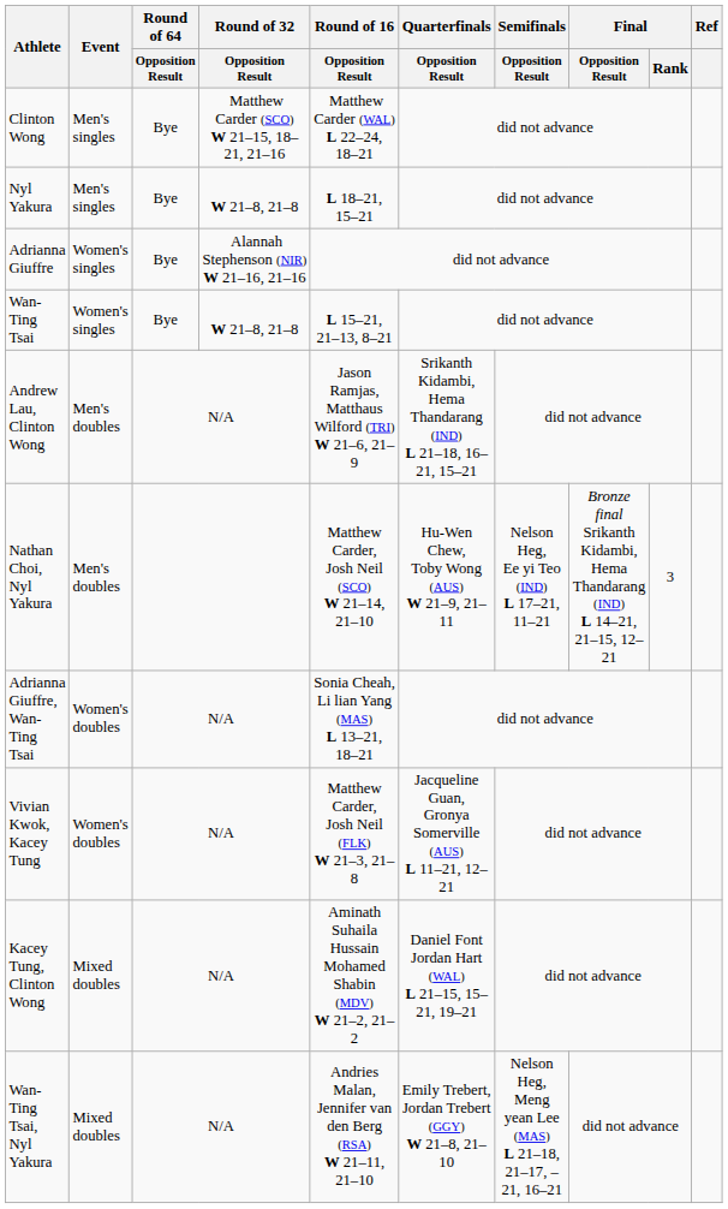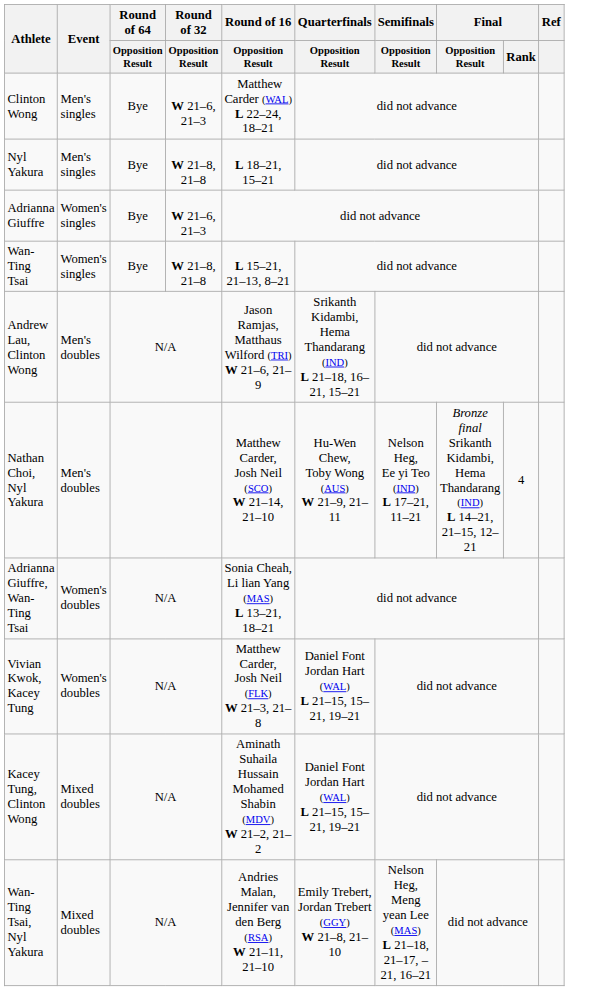 <table class=wikitable style="font-size:90%">
 <tr>
 <th rowspan="2">Athlete</th>
 <th rowspan="2">Event</th>
 <th>Round of 64</th>
 <th>Round of 32</th>
 <th>Round of 16</th>
 <th>Quarterfinals</th>
 <th>Semifinals</th>
 <th colspan="2">Final</th>
 <th>Ref</th>
 </tr>
 <tr>
 <th style="line-height:1em"><small>Opposition<br>Result</small></th>
 <th style="line-height:1em"><small>Opposition<br>Result</small></th>
 <th style="line-height:1em"><small>Opposition<br>Result</small></th>
 <th style="line-height:1em"><small>Opposition<br>Result</small></th>
 <th style="line-height:1em"><small>Opposition<br>Result</small></th>
 <th style="line-height:1em"><small>Opposition<br>Result</small></th>
 <th>Rank</th>
 <th></th>
 </tr>
 <tr>
 <td>Clinton Wong</td>
 <td>Men's singles</td>
 <td align="center">Bye</td>
-<td align="center"> Matthew Carder <small>(<a href='#'>SCO</a>)</small><br><strong>W</strong> 21–15, 18–21, 21–16</td>
+<td align="center"><br><strong>W</strong> 21–6, 21–3</td>
 <td align="center"> Matthew Carder <small>(<a href='#'>WAL</a>)</small><br><strong>L</strong> 22–24, 18–21</td>
 <td align="center" colspan=4>did not advance</td>
 <td align="center"></td>
 </tr>
 <tr>
 <td>Nyl Yakura</td>
 <td>Men's singles</td>
 <td align="center">Bye</td>
 <td align="center"><br><strong>W</strong> 21–8, 21–8</td>
 <td align="center"><br><strong>L</strong> 18–21, 15–21</td>
 <td align="center" colspan=4>did not advance</td>
 <td align="center"></td>
 </tr>
 <tr>
 <td>Adrianna Giuffre</td>
 <td>Women's singles</td>
 <td align="center">Bye</td>
-<td align="center"> Alannah Stephenson <small>(<a href='#'>NIR</a>)</small><br><strong>W</strong> 21–16, 21–16</td>
+<td align="center"><br><strong>W</strong> 21–6, 21–3</td>
 <td align="center" colspan=5>did not advance</td>
 <td align="center"></td>
 </tr>
 <tr>
 <td>Wan-Ting Tsai</td>
 <td>Women's singles</td>
 <td align="center">Bye</td>
 <td align="center"><br><strong>W</strong> 21–8, 21–8</td>
 <td align="center"><br><strong>L</strong> 15–21, 21–13, 8–21</td>
 <td align="center" colspan=4>did not advance</td>
 <td align="center"></td>
 </tr>
 <tr>
 <td>Andrew Lau,<br>Clinton Wong</td>
 <td>Men's doubles</td>
 <td align="center" colspan=2>N/A</td>
 <td align="center"> Jason Ramjas,<br>Matthaus Wilford <small>(<a href='#'>TRI</a>)</small><br><strong>W</strong> 21–6, 21–9</td>
 <td align="center"> Srikanth Kidambi,<br>Hema Thandarang <small>(<a href='#'>IND</a>)</small><br><strong>L</strong> 21–18, 16–21, 15–21</td>
 <td align="center" colspan=3>did not advance</td>
 <td align="center"></td>
 </tr>
 <tr>
 <td>Nathan Choi,<br>Nyl Yakura</td>
 <td>Men's doubles</td>
 <td align="center" colspan=2></td>
 <td align="center"> Matthew Carder,<br>Josh Neil <small>(<a href='#'>SCO</a>)</small><br><strong>W</strong> 21–14, 21–10</td>
 <td align="center"> Hu-Wen Chew,<br>Toby Wong <small>(<a href='#'>AUS</a>)</small><br><strong>W</strong> 21–9, 21–11</td>
 <td align="center"> Nelson Heg,<br>Ee yi Teo <small>(<a href='#'>IND</a>)</small><br><strong>L</strong> 17–21, 11–21</td>
 <td align="center"><em>Bronze final</em><br> Srikanth Kidambi,<br>Hema Thandarang <small>(<a href='#'>IND</a>)</small><br><strong>L</strong> 14–21, 21–15, 12–21</td>
-<td align="center">3</td>
+<td align="center">4</td>
 <td align="center"></td>
 </tr>
 <tr>
 <td>Adrianna Giuffre,<br>Wan-Ting Tsai</td>
 <td>Women's doubles</td>
 <td align="center" colspan=2>N/A</td>
 <td align="center"> Sonia Cheah,<br>Li lian Yang <small>(<a href='#'>MAS</a>)</small><br><strong>L</strong> 13–21, 18–21</td>
 <td align="center" colspan=4>did not advance</td>
 <td align="center"></td>
 </tr>
 <tr>
 <td>Vivian Kwok,<br>Kacey Tung</td>
 <td>Women's doubles</td>
 <td align="center" colspan=2>N/A</td>
 <td align="center"> Matthew Carder,<br>Josh Neil <small>(<a href='#'>FLK</a>)</small><br><strong>W</strong> 21–3, 21–8</td>
-<td align="center"> Jacqueline Guan,<br>Gronya Somerville <small>(<a href='#'>AUS</a>)</small><br><strong>L</strong> 11–21, 12–21</td>
+<td align="center"> Daniel Font<br>Jordan Hart <small>(<a href='#'>WAL</a>)</small><br><strong>L</strong> 21–15, 15–21, 19–21</td>
 <td align="center" colspan=3>did not advance</td>
 <td align="center"></td>
 </tr>
 <tr>
 <td>Kacey Tung,<br>Clinton Wong</td>
 <td>Mixed doubles</td>
 <td align="center" colspan=2>N/A</td>
 <td align="center"> Aminath Suhaila Hussain<br>Mohamed Shabin <small>(<a href='#'>MDV</a>)</small><br><strong>W</strong> 21–2, 21–2</td>
 <td align="center"> Daniel Font<br>Jordan Hart <small>(<a href='#'>WAL</a>)</small><br><strong>L</strong> 21–15, 15–21, 19–21</td>
 <td align="center" colspan=3>did not advance</td>
 <td align="center"></td>
 </tr>
 <tr>
 <td>Wan-Ting Tsai,<br>Nyl Yakura</td>
 <td>Mixed doubles</td>
 <td align="center" colspan=2>N/A</td>
 <td align="center"> Andries Malan,<br>Jennifer van den Berg <small>(<a href='#'>RSA</a>)</small><br><strong>W</strong> 21–11, 21–10</td>
 <td align="center"> Emily Trebert,<br>Jordan Trebert <small>(<a href='#'>GGY</a>)</small><br><strong>W</strong> 21–8, 21–10</td>
 <td align="center"> Nelson Heg,<br>Meng yean Lee <small>(<a href='#'>MAS</a>)</small><br><strong>L</strong> 21–18, 21–17, –21, 16–21</td>
 <td align="center" colspan=2>did not advance</td>
 <td align="center"></td>
 </tr>
 </table>
